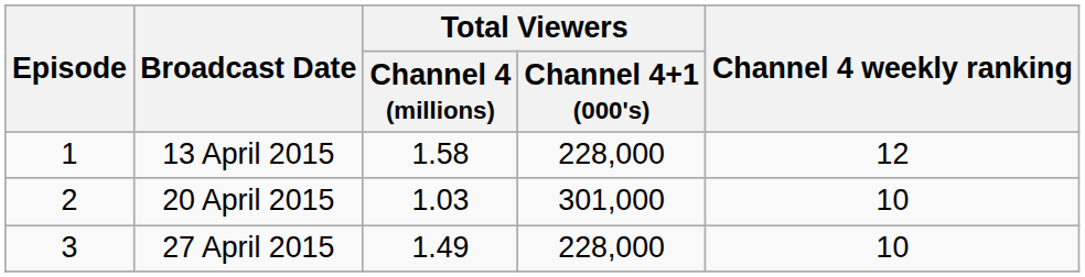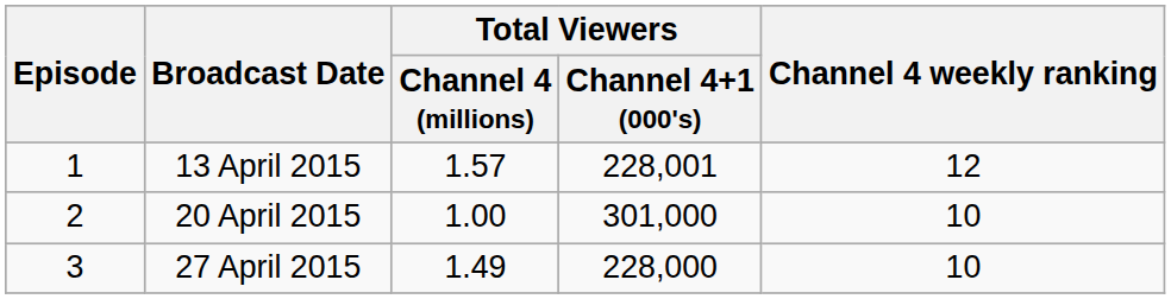 <table class=wikitable style="text-align:center">
 <tr>
 <th scope="col" rowspan=2>Episode</th>
 <th scope="col" rowspan=2>Broadcast Date</th>
 <th scope="col" colspan=2>Total Viewers</th>
 <th scope="col" rowspan=2>Channel 4 weekly ranking</th>
 </tr>
 <tr>
 <th scope="col">Channel 4<br><small>(millions)</small></th>
 <th scope="col">Channel 4+1<br><small>(000's)</small></th>
 </tr>
 <tr>
 <td>1</td>
 <td>13 April 2015</td>
-<td>1.58</td>
-<td>228,000</td>
+<td>1.57</td>
+<td>228,001</td>
 <td>12</td>
 </tr>
 <tr>
 <td>2</td>
 <td>20 April 2015</td>
-<td>1.03</td>
+<td>1.00</td>
 <td>301,000</td>
 <td>10</td>
 </tr>
 <tr>
 <td>3</td>
 <td>27 April 2015</td>
 <td>1.49</td>
 <td>228,000</td>
 <td>10</td>
 </tr>
 </table>
